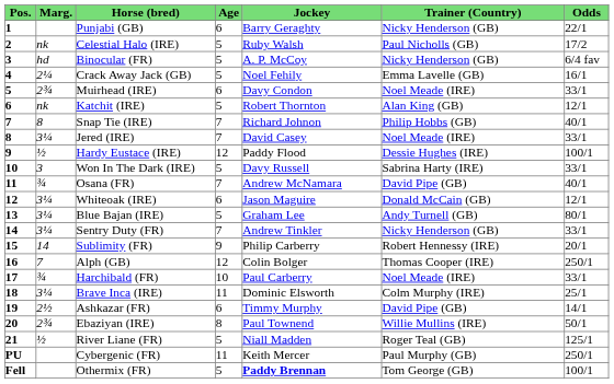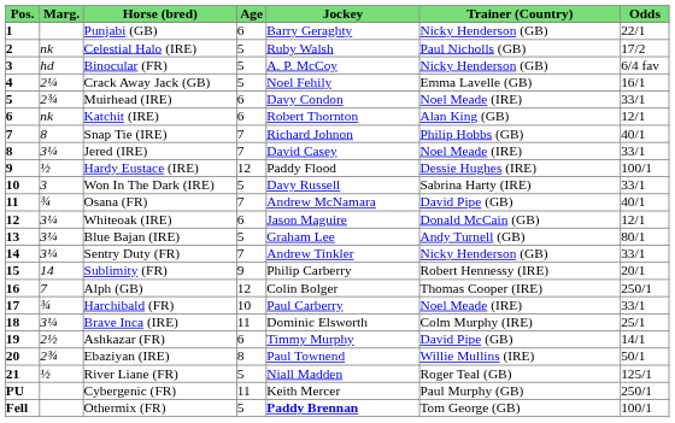 <table border="1" cellpadding="0" style="border-collapse: collapse; font-size:90%">
 <tr style="background:#7d7; text-align:center;">
 <td style="width:35px;"><strong>Pos.</strong></td>
 <td style="width:45px;"><strong>Marg.</strong></td>
 <td style="width:160px;"><strong>Horse (bred)</strong></td>
 <td style="width:30px;"><strong>Age</strong></td>
 <td style="width:160px;"><strong>Jockey</strong></td>
 <td style="width:210px;"><strong>Trainer (Country)</strong></td>
 <td style="width:50px;"><strong>Odds</strong></td>
 </tr>
 <tr>
 <td><strong>1</strong></td>
 <td></td>
 <td><a href='#'>Punjabi</a> (GB)</td>
 <td>6</td>
 <td><a href='#'>Barry Geraghty</a></td>
 <td><a href='#'>Nicky Henderson</a> (GB)</td>
 <td>22/1</td>
 </tr>
 <tr>
 <td><strong>2</strong></td>
 <td><em>nk</em></td>
 <td><a href='#'>Celestial Halo</a> (IRE)</td>
 <td>5</td>
 <td><a href='#'>Ruby Walsh</a></td>
 <td><a href='#'>Paul Nicholls</a> (GB)</td>
 <td>17/2</td>
 </tr>
 <tr>
 <td><strong>3</strong></td>
 <td><em>hd</em></td>
 <td><a href='#'>Binocular</a> (FR)</td>
 <td>5</td>
 <td><a href='#'>A. P. McCoy</a></td>
 <td><a href='#'>Nicky Henderson</a> (GB)</td>
 <td>6/4 fav</td>
 </tr>
 <tr>
 <td><strong>4</strong></td>
 <td><em>2¼</em></td>
 <td>Crack Away Jack (GB)</td>
 <td>5</td>
 <td><a href='#'>Noel Fehily</a></td>
 <td>Emma Lavelle (GB)</td>
 <td>16/1</td>
 </tr>
 <tr>
 <td><strong>5</strong></td>
 <td><em>2¾</em></td>
 <td>Muirhead (IRE)</td>
 <td>6</td>
 <td><a href='#'>Davy Condon</a></td>
 <td><a href='#'>Noel Meade</a> (IRE)</td>
 <td>33/1</td>
 </tr>
 <tr>
 <td><strong>6</strong></td>
 <td><em>nk</em></td>
 <td><a href='#'>Katchit</a> (IRE)</td>
-<td>5</td>
+<td>6</td>
 <td><a href='#'>Robert Thornton</a></td>
 <td><a href='#'>Alan King</a> (GB)</td>
 <td>12/1</td>
 </tr>
 <tr>
 <td><strong>7</strong></td>
 <td><em>8</em></td>
 <td>Snap Tie (IRE)</td>
 <td>7</td>
 <td><a href='#'>Richard Johnon</a></td>
 <td><a href='#'>Philip Hobbs</a> (GB)</td>
 <td>40/1</td>
 </tr>
 <tr>
 <td><strong>8</strong></td>
 <td><em>3¼</em></td>
 <td>Jered (IRE)</td>
 <td>7</td>
 <td><a href='#'>David Casey</a></td>
 <td><a href='#'>Noel Meade</a> (IRE)</td>
 <td>33/1</td>
 </tr>
 <tr>
 <td><strong>9</strong></td>
 <td><em>½</em></td>
 <td><a href='#'>Hardy Eustace</a> (IRE)</td>
 <td>12</td>
 <td>Paddy Flood</td>
 <td><a href='#'>Dessie Hughes</a> (IRE)</td>
 <td>100/1</td>
 </tr>
 <tr>
 <td><strong>10</strong></td>
 <td><em>3</em></td>
 <td>Won In The Dark (IRE)</td>
 <td>5</td>
 <td><a href='#'>Davy Russell</a></td>
 <td>Sabrina Harty (IRE)</td>
 <td>33/1</td>
 </tr>
 <tr>
 <td><strong>11</strong></td>
 <td><em>¾</em></td>
 <td>Osana (FR)</td>
 <td>7</td>
 <td><a href='#'>Andrew McNamara</a></td>
 <td><a href='#'>David Pipe</a> (GB)</td>
 <td>40/1</td>
 </tr>
 <tr>
 <td><strong>12</strong></td>
 <td><em>3¼</em></td>
 <td>Whiteoak (IRE)</td>
 <td>6</td>
 <td><a href='#'>Jason Maguire</a></td>
 <td><a href='#'>Donald McCain</a> (GB)</td>
 <td>12/1</td>
 </tr>
 <tr>
 <td><strong>13</strong></td>
 <td><em>3¼</em></td>
 <td>Blue Bajan (IRE)</td>
 <td>5</td>
 <td><a href='#'>Graham Lee</a></td>
 <td><a href='#'>Andy Turnell</a> (GB)</td>
 <td>80/1</td>
 </tr>
 <tr>
 <td><strong>14</strong></td>
 <td><em>3¼</em></td>
 <td>Sentry Duty (FR)</td>
 <td>7</td>
 <td><a href='#'>Andrew Tinkler</a></td>
 <td><a href='#'>Nicky Henderson</a> (GB)</td>
 <td>33/1</td>
 </tr>
 <tr>
 <td><strong>15</strong></td>
 <td><em>14</em></td>
 <td><a href='#'>Sublimity</a> (FR)</td>
 <td>9</td>
 <td>Philip Carberry</td>
 <td>Robert Hennessy (IRE)</td>
 <td>20/1</td>
 </tr>
 <tr>
 <td><strong>16</strong></td>
 <td><em>7</em></td>
 <td>Alph (GB)</td>
 <td>12</td>
 <td>Colin Bolger</td>
 <td>Thomas Cooper (IRE)</td>
 <td>250/1</td>
 </tr>
 <tr>
 <td><strong>17</strong></td>
 <td><em>¾</em></td>
 <td><a href='#'>Harchibald</a> (FR)</td>
 <td>10</td>
 <td><a href='#'>Paul Carberry</a></td>
 <td><a href='#'>Noel Meade</a> (IRE)</td>
 <td>33/1</td>
 </tr>
 <tr>
 <td><strong>18</strong></td>
 <td><em>3¼</em></td>
 <td><a href='#'>Brave Inca</a> (IRE)</td>
 <td>11</td>
 <td>Dominic Elsworth</td>
 <td>Colm Murphy (IRE)</td>
 <td>25/1</td>
 </tr>
 <tr>
 <td><strong>19</strong></td>
 <td><em>2½</em></td>
 <td>Ashkazar (FR)</td>
 <td>6</td>
 <td><a href='#'>Timmy Murphy</a></td>
 <td><a href='#'>David Pipe</a> (GB)</td>
 <td>14/1</td>
 </tr>
 <tr>
 <td><strong>20</strong></td>
 <td><em>2¾</em></td>
 <td>Ebaziyan (IRE)</td>
 <td>8</td>
 <td><a href='#'>Paul Townend</a></td>
 <td><a href='#'>Willie Mullins</a> (IRE)</td>
 <td>50/1</td>
 </tr>
 <tr>
 <td><strong>21</strong></td>
 <td><em>½</em></td>
 <td>River Liane (FR)</td>
 <td>5</td>
 <td><a href='#'>Niall Madden</a></td>
 <td>Roger Teal (GB)</td>
 <td>125/1</td>
 </tr>
 <tr>
 <td><strong>PU</strong></td>
 <td></td>
 <td>Cybergenic (FR)</td>
 <td>11</td>
 <td>Keith Mercer</td>
 <td>Paul Murphy (GB)</td>
 <td>250/1</td>
 </tr>
 <tr>
 <td><strong>Fell</strong></td>
 <td></td>
 <td>Othermix (FR)</td>
 <td>5</td>
 <td><strong><a href='#'>Paddy Brennan</a></strong></td>
 <td>Tom George (GB)</td>
 <td>100/1</td>
 </tr>
 </table>
